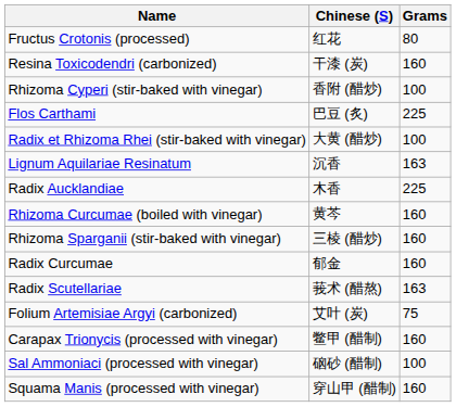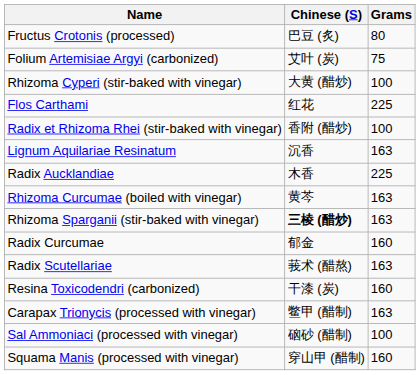 <table class="wikitable sortable">
 <tr>
 <th>Name</th>
 <th>Chinese (<a href='#'>S</a>)</th>
 <th>Grams</th>
 </tr>
 <tr>
 <td>Fructus <a href='#'>Crotonis</a> (processed)</td>
-<td>红花</td>
+<td>巴豆 (炙)</td>
 <td>80</td>
 </tr>
 <tr>
-<td>Resina <a href='#'>Toxicodendri</a> (carbonized)</td>
-<td>干漆 (炭)</td>
-<td>160</td>
+<td>Folium <a href='#'>Artemisiae Argyi</a> (carbonized)</td>
+<td>艾叶 (炭)</td>
+<td>75</td>
 </tr>
 <tr>
 <td>Rhizoma <a href='#'>Cyperi</a> (stir-baked with vinegar)</td>
-<td>香附 (醋炒)</td>
+<td>大黄 (醋炒)</td>
 <td>100</td>
 </tr>
 <tr>
 <td><a href='#'>Flos Carthami</a></td>
-<td>巴豆 (炙)</td>
+<td>红花</td>
 <td>225</td>
 </tr>
 <tr>
 <td><a href='#'>Radix et Rhizoma Rhei</a> (stir-baked with vinegar)</td>
-<td>大黄 (醋炒)</td>
+<td>香附 (醋炒)</td>
 <td>100</td>
 </tr>
 <tr>
 <td><a href='#'>Lignum Aquilariae Resinatum</a></td>
 <td>沉香</td>
 <td>163</td>
 </tr>
 <tr>
 <td>Radix <a href='#'>Aucklandiae</a></td>
 <td>木香</td>
 <td>225</td>
 </tr>
 <tr>
 <td><a href='#'>Rhizoma Curcumae</a> (boiled with vinegar)</td>
 <td>黄芩</td>
-<td>160</td>
+<td>163</td>
 </tr>
 <tr>
 <td>Rhizoma <a href='#'>Sparganii</a> (stir-baked with vinegar)</td>
-<td>三棱 (醋炒)</td>
-<td>160</td>
+<td><strong>三棱 (醋炒)</strong></td>
+<td>163</td>
 </tr>
 <tr>
 <td>Radix Curcumae</td>
 <td>郁金</td>
 <td>160</td>
 </tr>
 <tr>
 <td>Radix <a href='#'>Scutellariae</a></td>
 <td>莪术 (醋熬)</td>
 <td>163</td>
 </tr>
 <tr>
-<td>Folium <a href='#'>Artemisiae Argyi</a> (carbonized)</td>
-<td>艾叶 (炭)</td>
-<td>75</td>
+<td>Resina <a href='#'>Toxicodendri</a> (carbonized)</td>
+<td>干漆 (炭)</td>
+<td>160</td>
 </tr>
 <tr>
 <td>Carapax <a href='#'>Trionycis</a> (processed with vinegar)</td>
 <td>鳖甲 (醋制)</td>
-<td>160</td>
+<td>163</td>
 </tr>
 <tr>
 <td><a href='#'>Sal Ammoniaci</a> (processed with vinegar)</td>
 <td>硇砂 (醋制)</td>
 <td>100</td>
 </tr>
 <tr>
 <td>Squama <a href='#'>Manis</a> (processed with vinegar)</td>
 <td>穿山甲 (醋制)</td>
 <td>160</td>
 </tr>
 </table>
